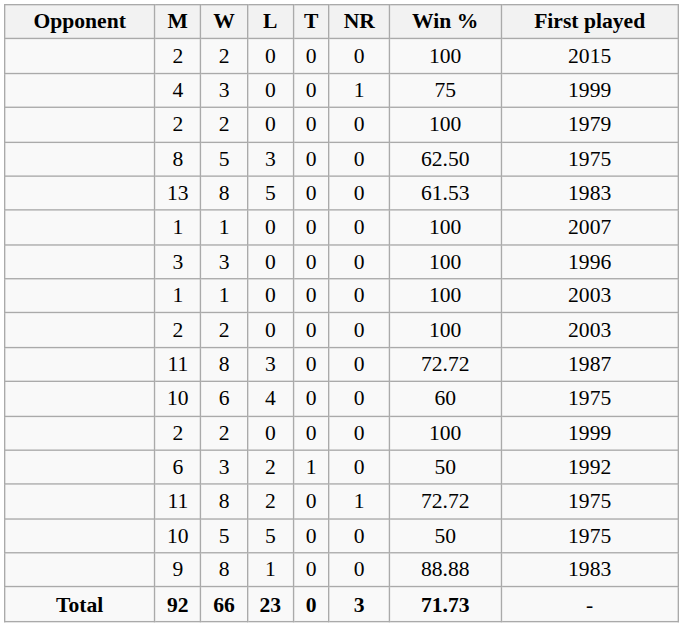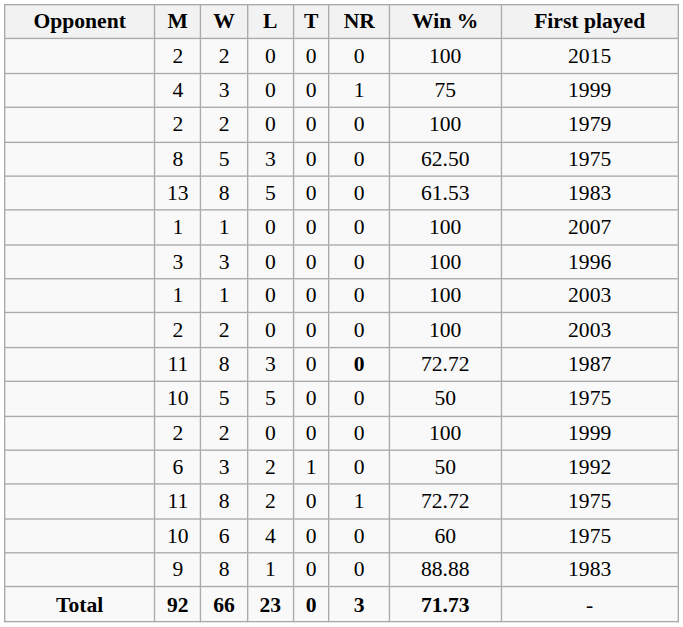 <table class="wikitable" style="text-align: center; width: 500px;">
 <tr>
 <th>Opponent</th>
 <th>M</th>
 <th>W</th>
 <th>L</th>
 <th>T</th>
 <th>NR</th>
 <th>Win %</th>
 <th>First played</th>
 </tr>
 <tr>
 <td align="left"></td>
 <td>2</td>
 <td>2</td>
 <td>0</td>
 <td>0</td>
 <td>0</td>
 <td>100</td>
 <td>2015</td>
 </tr>
 <tr>
 <td align="left"></td>
 <td>4</td>
 <td>3</td>
 <td>0</td>
 <td>0</td>
 <td>1</td>
 <td>75</td>
 <td>1999</td>
 </tr>
 <tr>
 <td align="left"></td>
 <td>2</td>
 <td>2</td>
 <td>0</td>
 <td>0</td>
 <td>0</td>
 <td>100</td>
 <td>1979</td>
 </tr>
 <tr>
 <td align="left"></td>
 <td>8</td>
 <td>5</td>
 <td>3</td>
 <td>0</td>
 <td>0</td>
 <td>62.50</td>
 <td>1975</td>
 </tr>
 <tr>
 <td align="left"></td>
 <td>13</td>
 <td>8</td>
 <td>5</td>
 <td>0</td>
 <td>0</td>
 <td>61.53</td>
 <td>1983</td>
 </tr>
 <tr>
 <td align="left"></td>
 <td>1</td>
 <td>1</td>
 <td>0</td>
 <td>0</td>
 <td>0</td>
 <td>100</td>
 <td>2007</td>
 </tr>
 <tr>
 <td align="left"></td>
 <td>3</td>
 <td>3</td>
 <td>0</td>
 <td>0</td>
 <td>0</td>
 <td>100</td>
 <td>1996</td>
 </tr>
 <tr>
 <td align="left"></td>
 <td>1</td>
 <td>1</td>
 <td>0</td>
 <td>0</td>
 <td>0</td>
 <td>100</td>
 <td>2003</td>
 </tr>
 <tr>
 <td align="left"></td>
 <td>2</td>
 <td>2</td>
 <td>0</td>
 <td>0</td>
 <td>0</td>
 <td>100</td>
 <td>2003</td>
 </tr>
 <tr>
 <td align="left"></td>
 <td>11</td>
 <td>8</td>
 <td>3</td>
 <td>0</td>
-<td>0</td>
+<td><strong>0</strong></td>
 <td>72.72</td>
 <td>1987</td>
 </tr>
 <tr>
 <td align="left"></td>
 <td>10</td>
-<td>6</td>
-<td>4</td>
+<td>5</td>
+<td>5</td>
 <td>0</td>
 <td>0</td>
-<td>60</td>
+<td>50</td>
 <td>1975</td>
 </tr>
 <tr>
 <td align="left"></td>
 <td>2</td>
 <td>2</td>
 <td>0</td>
 <td>0</td>
 <td>0</td>
 <td>100</td>
 <td>1999</td>
 </tr>
 <tr>
 <td align="left"></td>
 <td>6</td>
 <td>3</td>
 <td>2</td>
 <td>1</td>
 <td>0</td>
 <td>50</td>
 <td>1992</td>
 </tr>
 <tr>
 <td align="left"></td>
 <td>11</td>
 <td>8</td>
 <td>2</td>
 <td>0</td>
 <td>1</td>
 <td>72.72</td>
 <td>1975</td>
 </tr>
 <tr>
 <td align="left"></td>
 <td>10</td>
-<td>5</td>
-<td>5</td>
+<td>6</td>
+<td>4</td>
 <td>0</td>
 <td>0</td>
-<td>50</td>
+<td>60</td>
 <td>1975</td>
 </tr>
 <tr>
 <td align="left"></td>
 <td>9</td>
 <td>8</td>
 <td>1</td>
 <td>0</td>
 <td>0</td>
 <td>88.88</td>
 <td>1983</td>
 </tr>
 <tr>
 <td><strong>Total</strong></td>
 <td><strong>92</strong></td>
 <td><strong>66</strong></td>
 <td><strong>23</strong></td>
 <td><strong>0</strong></td>
 <td><strong>3</strong></td>
 <td><strong>71.73</strong></td>
 <td>-</td>
 </tr>
 </table>
